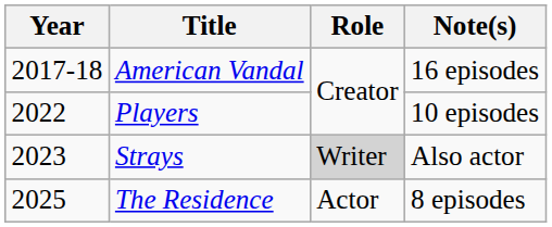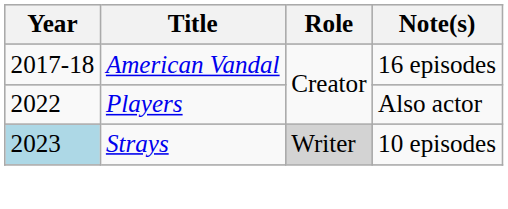 <table class="wikitable sortable">
 <tr>
 <th>Year</th>
 <th>Title</th>
 <th>Role</th>
 <th>Note(s)</th>
 </tr>
 <tr>
 <td>2017-18</td>
 <td><em><a href='#'>American Vandal</a></em></td>
 <td rowspan=2>Creator</td>
 <td>16 episodes</td>
 </tr>
 <tr>
 <td>2022</td>
 <td><em><a href='#'>Players</a></em></td>
-<td>10 episodes</td>
-</tr>
-<tr>
-<td>2023</td>
-<td><em><a href='#'>Strays</a></em></td>
-<td style="background: lightgrey;">Writer</td>
 <td>Also actor</td>
 </tr>
 <tr>
-<td>2025</td>
-<td><em><a href='#'>The Residence</a> </em></td>
-<td>Actor</td>
-<td>8 episodes</td>
+<td style="background: lightblue;">2023</td>
+<td><em><a href='#'>Strays</a></em></td>
+<td style="background: lightgrey;">Writer</td>
+<td>10 episodes</td>
 </tr>
 </table>
